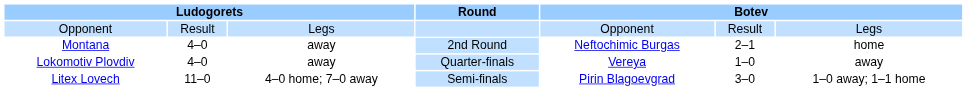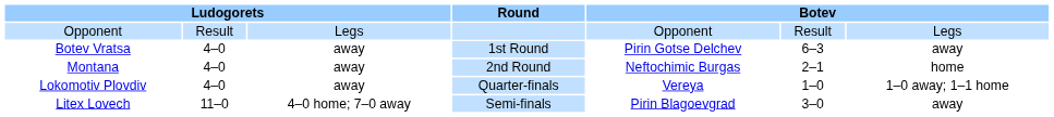 <table width="100%" style="text-align:center">
 <tr valign=top bgcolor=#99ccff>
 <th colspan=3 style="width:1*">Ludogorets</th>
 <th><strong>Round</strong></th>
 <th colspan=3 style="width:1*">Botev</th>
 </tr>
 <tr valign=top bgcolor=#c1e0ff>
 <td>Opponent</td>
 <td>Result</td>
 <td>Legs</td>
 <td bgcolor=#c1e0ff></td>
 <td>Opponent</td>
 <td>Result</td>
 <td>Legs</td>
+</tr>
+<tr>
+<td><a href='#'>Botev Vratsa</a></td>
+<td>4–0</td>
+<td>away</td>
+<td bgcolor="#c1e0ff">1st Round</td>
+<td><a href='#'>Pirin Gotse Delchev</a></td>
+<td>6–3</td>
+<td>away</td>
 </tr>
 <tr>
 <td><a href='#'>Montana</a></td>
 <td>4–0</td>
 <td>away</td>
 <td bgcolor="#c1e0ff">2nd Round</td>
 <td><a href='#'>Neftochimic Burgas</a></td>
 <td>2–1</td>
 <td>home</td>
 </tr>
 <tr>
 <td><a href='#'>Lokomotiv Plovdiv</a></td>
 <td>4–0</td>
 <td>away</td>
 <td bgcolor="#c1e0ff">Quarter-finals</td>
 <td><a href='#'>Vereya</a></td>
 <td>1–0</td>
-<td>away</td>
+<td>1–0 away; 1–1 home</td>
 </tr>
 <tr>
 <td><a href='#'>Litex Lovech</a></td>
 <td>11–0</td>
 <td>4–0 home; 7–0 away</td>
 <td bgcolor="#c1e0ff">Semi-finals</td>
 <td><a href='#'>Pirin Blagoevgrad</a></td>
 <td>3–0</td>
-<td>1–0 away; 1–1 home</td>
+<td>away</td>
 </tr>
 </table>
